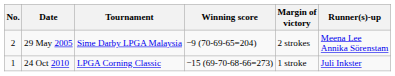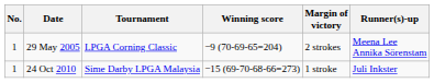 <table class="wikitable" style="font-size:95%;">
 <tr>
 <th>No.</th>
 <th>Date</th>
 <th>Tournament</th>
 <th>Winning score</th>
 <th>Margin of<br>victory</th>
 <th>Runner(s)-up</th>
 </tr>
 <tr>
-<td align=center>2</td>
+<td align=center>1</td>
 <td>29 May <a href='#'>2005</a></td>
-<td><a href='#'>Sime Darby LPGA Malaysia</a></td>
+<td><a href='#'>LPGA Corning Classic</a></td>
 <td>−9 (70-69-65=204)</td>
 <td>2 strokes</td>
 <td> <a href='#'>Meena Lee</a><br> <a href='#'>Annika Sörenstam</a></td>
 </tr>
 <tr>
 <td align=center>1</td>
 <td>24 Oct <a href='#'>2010</a></td>
-<td><a href='#'>LPGA Corning Classic</a></td>
+<td><a href='#'>Sime Darby LPGA Malaysia</a></td>
 <td>−15 (69-70-68-66=273)</td>
 <td>1 stroke</td>
 <td> <a href='#'>Juli Inkster</a></td>
 </tr>
 </table>
